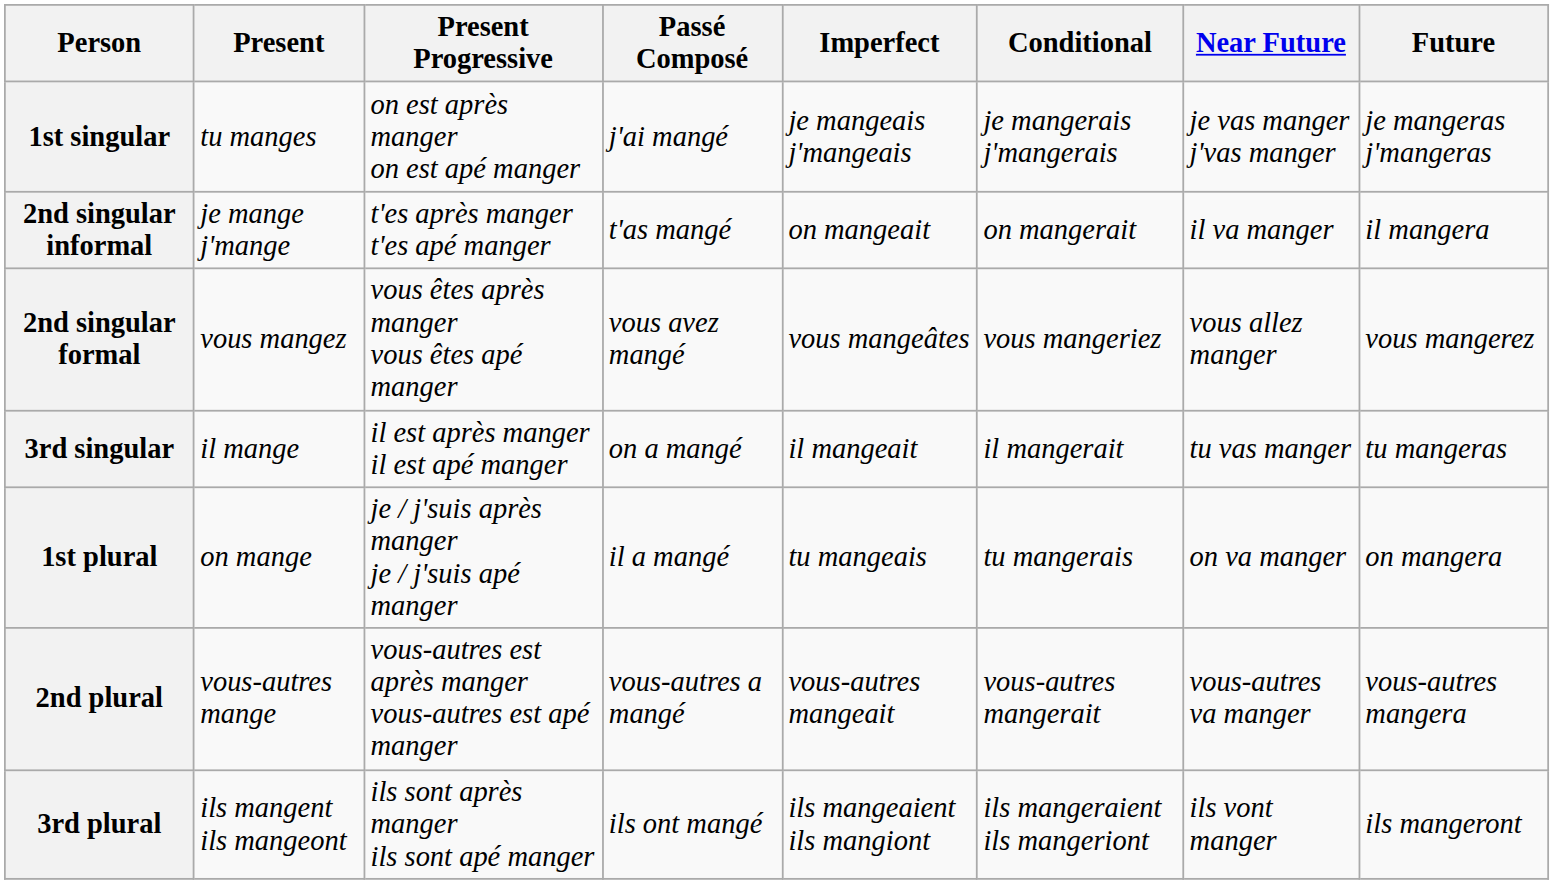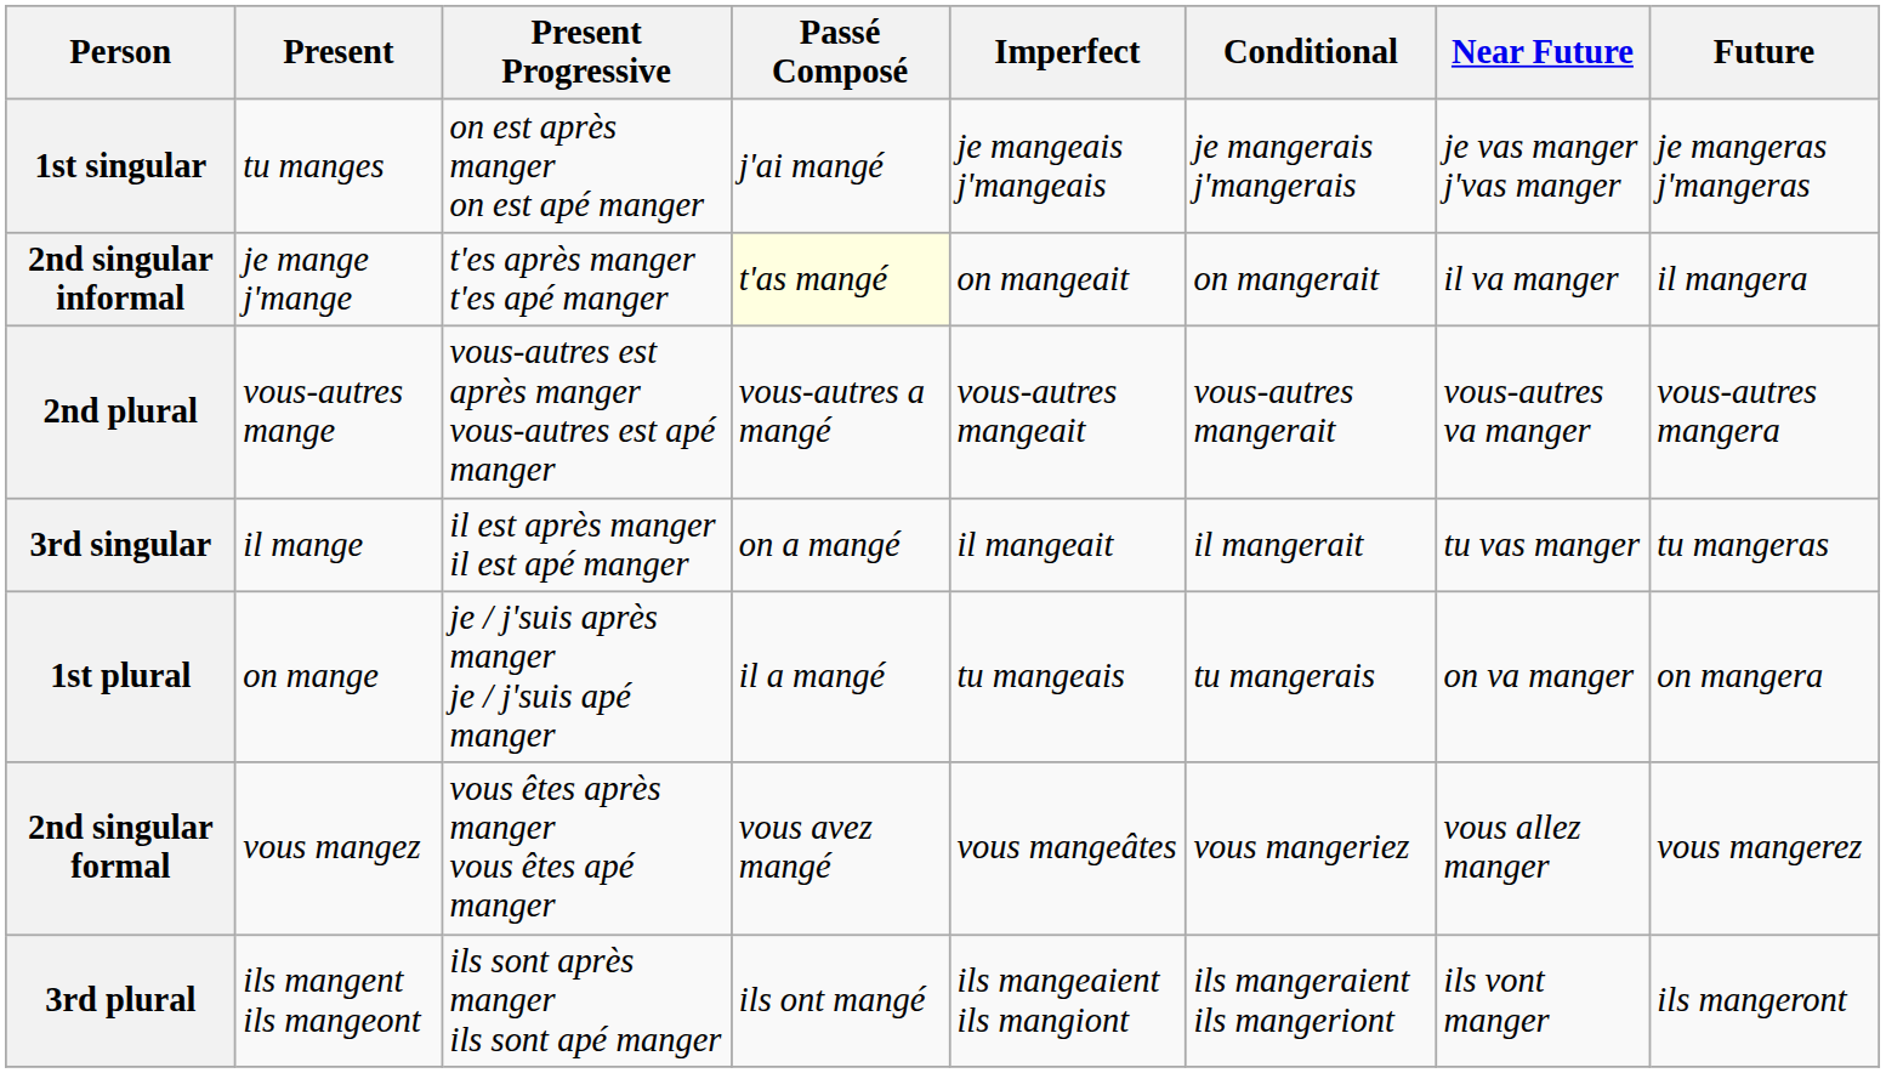 <table class="wikitable">
 <tr>
 <th scope="col">Person</th>
 <th scope="col">Present</th>
 <th scope="col">Present Progressive</th>
 <th scope="col">Passé Composé</th>
 <th scope="col">Imperfect</th>
 <th scope="col">Conditional</th>
 <th scope="col"><a href='#'>Near Future</a></th>
 <th scope="col">Future</th>
 </tr>
 <tr>
 <th scope="row">1st singular</th>
 <td><em>tu manges</em></td>
 <td><em>on est après manger<br>on est apé manger</em></td>
 <td><em>j'ai mangé</em></td>
 <td><em>je mangeais<br>j'mangeais</em></td>
 <td><em>je mangerais<br>j'mangerais</em></td>
 <td><em>je vas manger<br>j'vas manger</em></td>
 <td><em>je mangeras<br>j'mangeras</em></td>
 </tr>
 <tr>
 <th scope="row">2nd singular informal</th>
 <td><em>je mange<br>j'mange</em></td>
 <td><em>t'es après manger<br>t'es apé manger</em></td>
-<td><em>t'as mangé</em></td>
+<td style="background: lightyellow;"><em>t'as mangé</em></td>
 <td><em>on mangeait</em></td>
 <td><em>on mangerait</em></td>
 <td><em>il va manger</em></td>
 <td><em>il mangera</em></td>
 </tr>
 <tr>
-<th scope="row">2nd singular formal</th>
-<td><em>vous mangez</em></td>
-<td><em>vous êtes après manger<br>vous êtes apé manger</em></td>
-<td><em>vous avez mangé</em></td>
-<td><em>vous mangeâtes</em></td>
-<td><em>vous mangeriez</em></td>
-<td><em>vous allez manger</em></td>
-<td><em>vous mangerez</em></td>
+<th scope="row">2nd plural</th>
+<td><em>vous-autres mange</em></td>
+<td><em>vous-autres est après manger<br>vous-autres est apé manger</em></td>
+<td><em>vous-autres a mangé</em></td>
+<td><em>vous-autres mangeait</em></td>
+<td><em>vous-autres mangerait</em></td>
+<td><em>vous-autres va manger</em></td>
+<td><em>vous-autres mangera</em></td>
 </tr>
 <tr>
 <th scope="row">3rd singular</th>
 <td><em>il mange</em></td>
 <td><em>il est après manger<br>il est apé manger</em></td>
 <td><em>on a mangé</em></td>
 <td><em>il mangeait</em></td>
 <td><em>il mangerait</em></td>
 <td><em>tu vas manger</em></td>
 <td><em>tu mangeras</em></td>
 </tr>
 <tr>
 <th scope="row">1st plural</th>
 <td><em>on mange</em></td>
 <td><em>je / j'suis après manger<br>je / j'suis apé manger</em></td>
 <td><em>il a mangé</em></td>
 <td><em>tu mangeais</em></td>
 <td><em>tu mangerais</em></td>
 <td><em>on va manger</em></td>
 <td><em>on mangera</em></td>
 </tr>
 <tr>
-<th scope="row">2nd plural</th>
-<td><em>vous-autres mange</em></td>
-<td><em>vous-autres est après manger<br>vous-autres est apé manger</em></td>
-<td><em>vous-autres a mangé</em></td>
-<td><em>vous-autres mangeait</em></td>
-<td><em>vous-autres mangerait</em></td>
-<td><em>vous-autres va manger</em></td>
-<td><em>vous-autres mangera</em></td>
+<th scope="row">2nd singular formal</th>
+<td><em>vous mangez</em></td>
+<td><em>vous êtes après manger<br>vous êtes apé manger</em></td>
+<td><em>vous avez mangé</em></td>
+<td><em>vous mangeâtes</em></td>
+<td><em>vous mangeriez</em></td>
+<td><em>vous allez manger</em></td>
+<td><em>vous mangerez</em></td>
 </tr>
 <tr>
 <th scope="row">3rd plural</th>
 <td><em>ils mangent<br>ils mangeont</em></td>
 <td><em>ils sont après manger<br>ils sont apé manger</em></td>
 <td><em>ils ont mangé</em></td>
 <td><em>ils mangeaient<br>ils mangiont</em></td>
 <td><em>ils mangeraient<br>ils mangeriont</em></td>
 <td><em>ils vont manger</em></td>
 <td><em>ils mangeront</em></td>
 </tr>
 </table>
